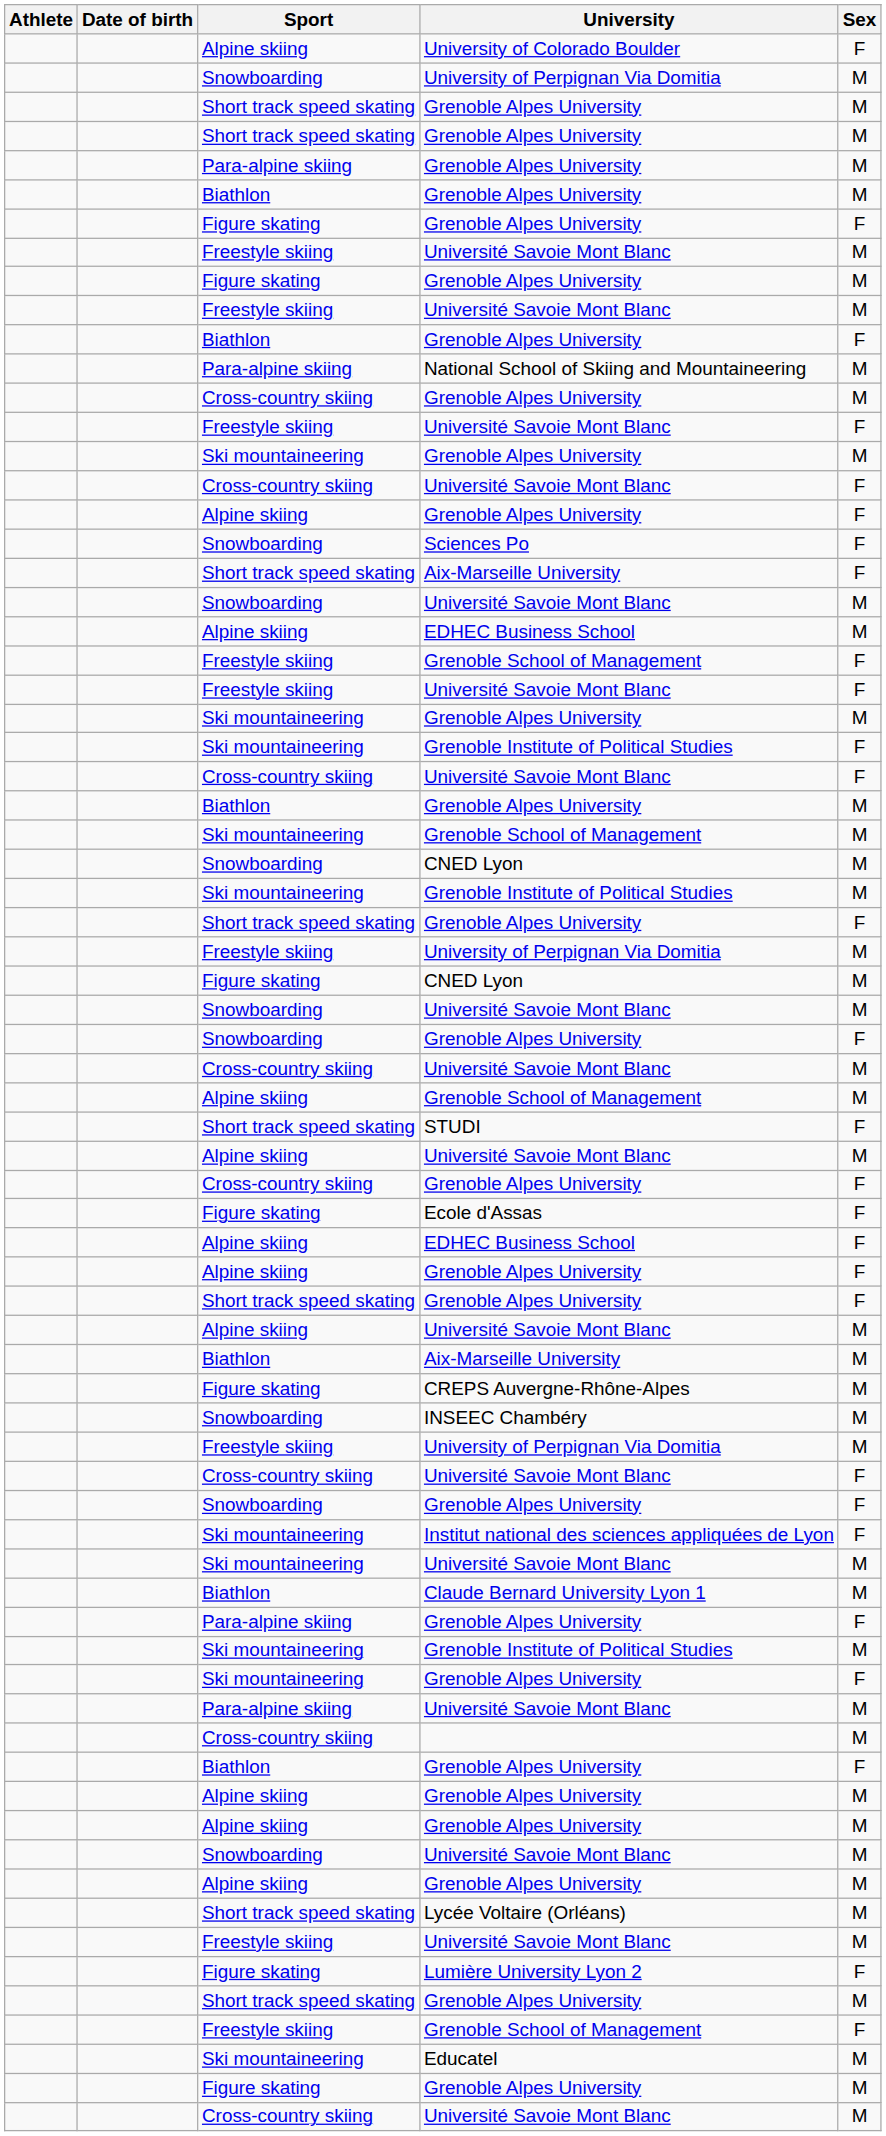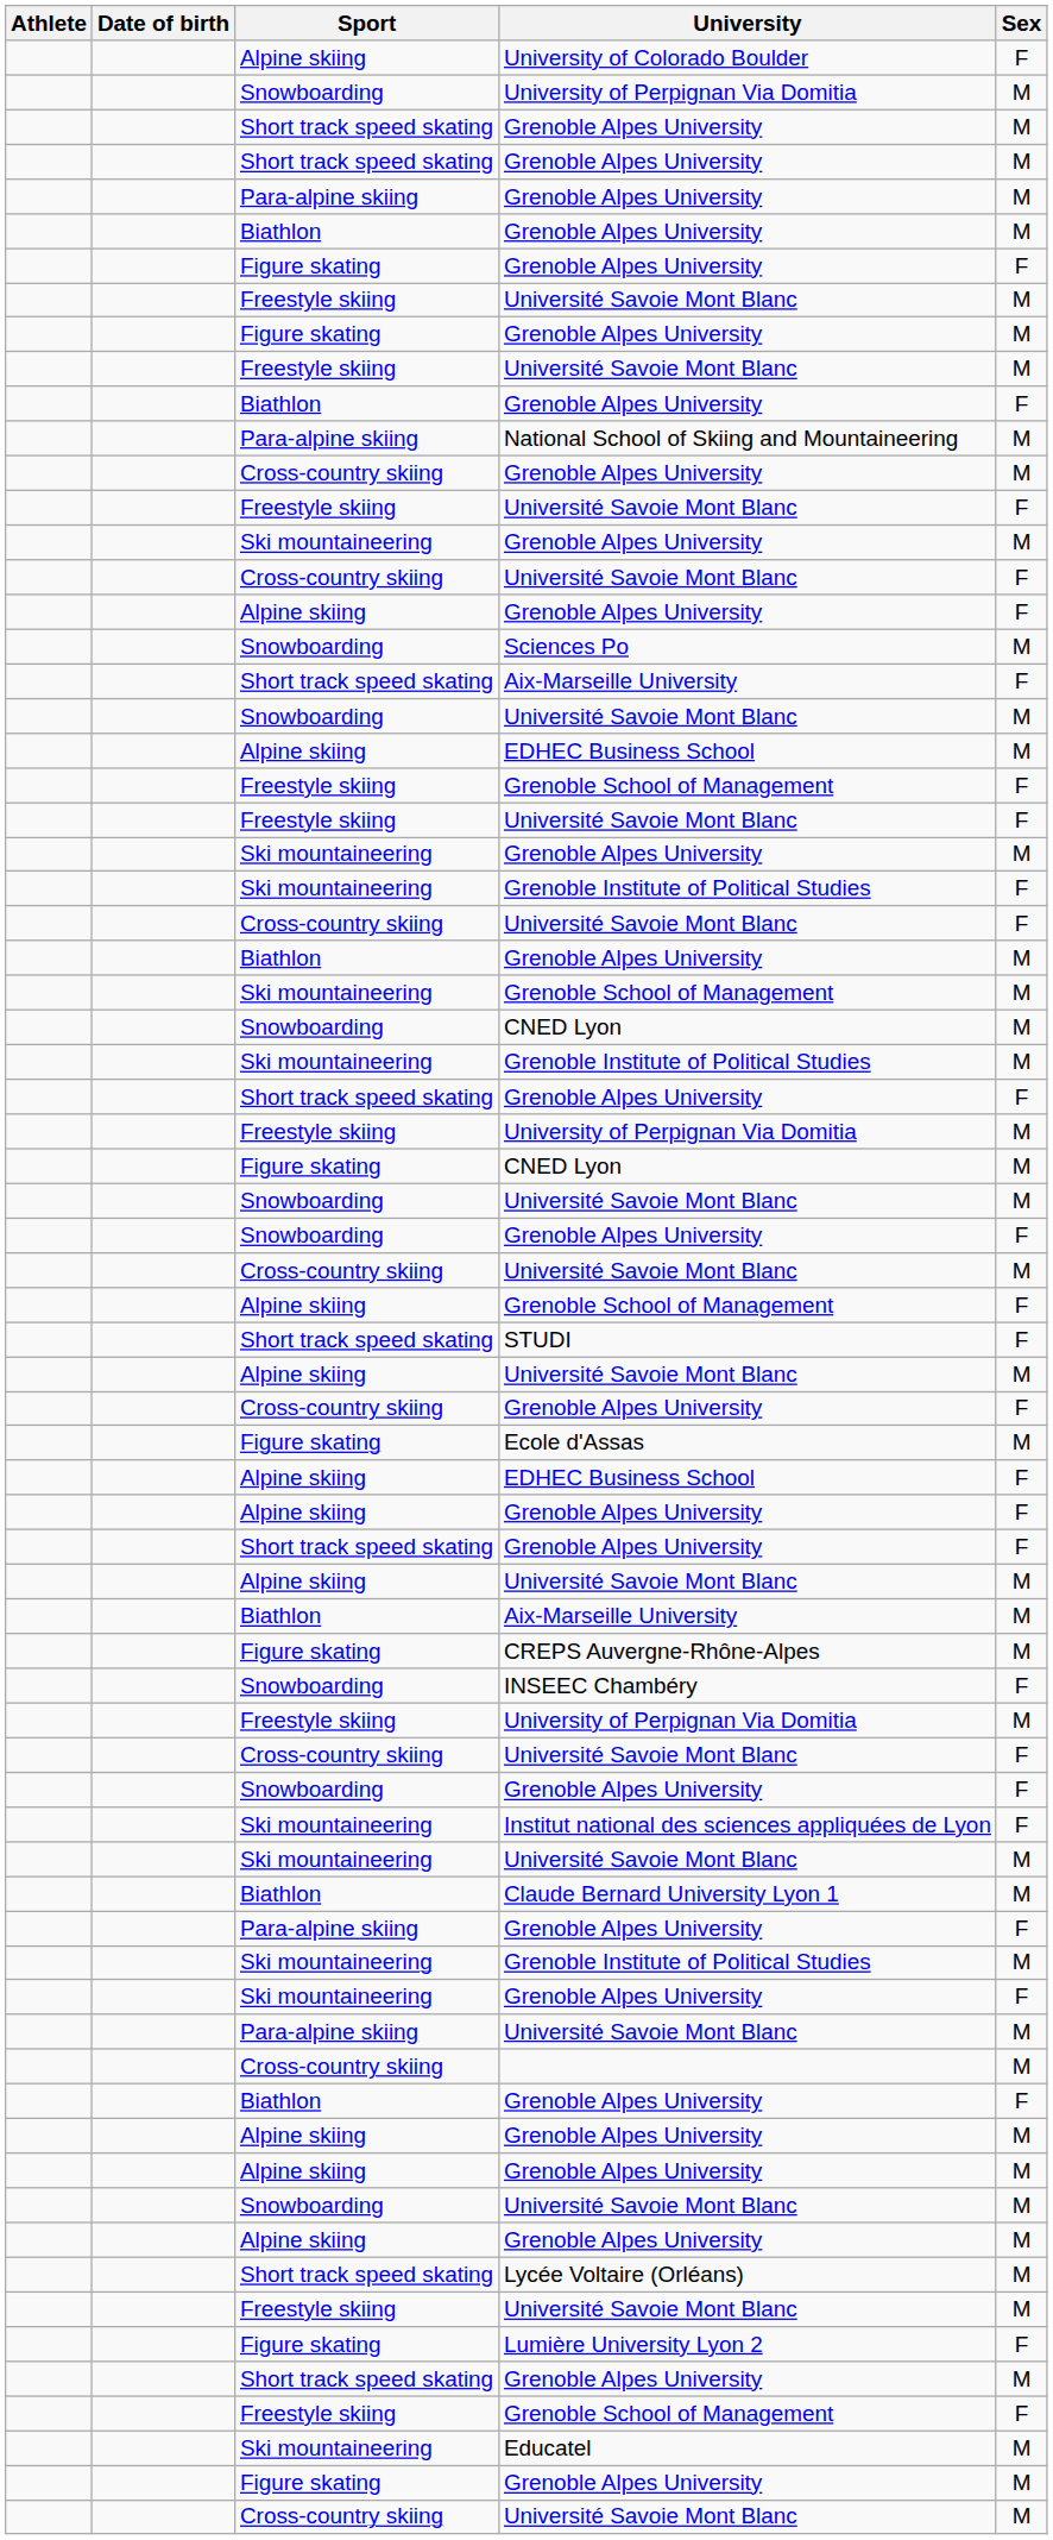 <table class="wikitable sortable" style="font-size:93%">
 <tr>
 <th>Athlete</th>
 <th>Date of birth</th>
 <th>Sport</th>
 <th>University</th>
 <th>Sex</th>
 </tr>
 <tr>
 <td></td>
 <td></td>
 <td><a href='#'>Alpine skiing</a></td>
 <td><a href='#'>University of Colorado Boulder</a></td>
 <td align=center>F</td>
 </tr>
 <tr>
 <td></td>
 <td></td>
 <td><a href='#'>Snowboarding</a></td>
 <td><a href='#'>University of Perpignan Via Domitia</a></td>
 <td align=center>M</td>
 </tr>
 <tr>
 <td></td>
 <td></td>
 <td><a href='#'>Short track speed skating</a></td>
 <td><a href='#'>Grenoble Alpes University</a></td>
 <td align=center>M</td>
 </tr>
 <tr>
 <td></td>
 <td></td>
 <td><a href='#'>Short track speed skating</a></td>
 <td><a href='#'>Grenoble Alpes University</a></td>
 <td align=center>M</td>
 </tr>
 <tr>
 <td></td>
 <td></td>
 <td><a href='#'>Para-alpine skiing</a></td>
 <td><a href='#'>Grenoble Alpes University</a></td>
 <td align=center>M</td>
 </tr>
 <tr>
 <td></td>
 <td></td>
 <td><a href='#'>Biathlon</a></td>
 <td><a href='#'>Grenoble Alpes University</a></td>
 <td align=center>M</td>
 </tr>
 <tr>
 <td></td>
 <td></td>
 <td><a href='#'>Figure skating</a></td>
 <td><a href='#'>Grenoble Alpes University</a></td>
 <td align=center>F</td>
 </tr>
 <tr>
 <td></td>
 <td></td>
 <td><a href='#'>Freestyle skiing</a></td>
 <td><a href='#'>Université Savoie Mont Blanc</a></td>
 <td align=center>M</td>
 </tr>
 <tr>
 <td></td>
 <td></td>
 <td><a href='#'>Figure skating</a></td>
 <td><a href='#'>Grenoble Alpes University</a></td>
 <td align=center>M</td>
 </tr>
 <tr>
 <td></td>
 <td></td>
 <td><a href='#'>Freestyle skiing</a></td>
 <td><a href='#'>Université Savoie Mont Blanc</a></td>
 <td align=center>M</td>
 </tr>
 <tr>
 <td></td>
 <td></td>
 <td><a href='#'>Biathlon</a></td>
 <td><a href='#'>Grenoble Alpes University</a></td>
 <td align=center>F</td>
 </tr>
 <tr>
 <td></td>
 <td></td>
 <td><a href='#'>Para-alpine skiing</a></td>
 <td>National School of Skiing and Mountaineering</td>
 <td align=center>M</td>
 </tr>
 <tr>
 <td></td>
 <td></td>
 <td><a href='#'>Cross-country skiing</a></td>
 <td><a href='#'>Grenoble Alpes University</a></td>
 <td align=center>M</td>
 </tr>
 <tr>
 <td></td>
 <td></td>
 <td><a href='#'>Freestyle skiing</a></td>
 <td><a href='#'>Université Savoie Mont Blanc</a></td>
 <td align=center>F</td>
 </tr>
 <tr>
 <td></td>
 <td></td>
 <td><a href='#'>Ski mountaineering</a></td>
 <td><a href='#'>Grenoble Alpes University</a></td>
 <td align=center>M</td>
 </tr>
 <tr>
 <td></td>
 <td></td>
 <td><a href='#'>Cross-country skiing</a></td>
 <td><a href='#'>Université Savoie Mont Blanc</a></td>
 <td align=center>F</td>
 </tr>
 <tr>
 <td></td>
 <td></td>
 <td><a href='#'>Alpine skiing</a></td>
 <td><a href='#'>Grenoble Alpes University</a></td>
 <td align=center>F</td>
 </tr>
 <tr>
 <td></td>
 <td></td>
 <td><a href='#'>Snowboarding</a></td>
 <td><a href='#'>Sciences Po</a></td>
-<td align=center>F</td>
+<td align=center>M</td>
 </tr>
 <tr>
 <td></td>
 <td></td>
 <td><a href='#'>Short track speed skating</a></td>
 <td><a href='#'>Aix-Marseille University</a></td>
 <td align=center>F</td>
 </tr>
 <tr>
 <td></td>
 <td></td>
 <td><a href='#'>Snowboarding</a></td>
 <td><a href='#'>Université Savoie Mont Blanc</a></td>
 <td align=center>M</td>
 </tr>
 <tr>
 <td></td>
 <td></td>
 <td><a href='#'>Alpine skiing</a></td>
 <td><a href='#'>EDHEC Business School</a></td>
 <td align=center>M</td>
 </tr>
 <tr>
 <td></td>
 <td></td>
 <td><a href='#'>Freestyle skiing</a></td>
 <td><a href='#'>Grenoble School of Management</a></td>
 <td align=center>F</td>
 </tr>
 <tr>
 <td></td>
 <td></td>
 <td><a href='#'>Freestyle skiing</a></td>
 <td><a href='#'>Université Savoie Mont Blanc</a></td>
 <td align=center>F</td>
 </tr>
 <tr>
 <td></td>
 <td></td>
 <td><a href='#'>Ski mountaineering</a></td>
 <td><a href='#'>Grenoble Alpes University</a></td>
 <td align=center>M</td>
 </tr>
 <tr>
 <td></td>
 <td></td>
 <td><a href='#'>Ski mountaineering</a></td>
 <td><a href='#'>Grenoble Institute of Political Studies</a></td>
 <td align=center>F</td>
 </tr>
 <tr>
 <td></td>
 <td></td>
 <td><a href='#'>Cross-country skiing</a></td>
 <td><a href='#'>Université Savoie Mont Blanc</a></td>
 <td align=center>F</td>
 </tr>
 <tr>
 <td></td>
 <td></td>
 <td><a href='#'>Biathlon</a></td>
 <td><a href='#'>Grenoble Alpes University</a></td>
 <td align=center>M</td>
 </tr>
 <tr>
 <td></td>
 <td></td>
 <td><a href='#'>Ski mountaineering</a></td>
 <td><a href='#'>Grenoble School of Management</a></td>
 <td align=center>M</td>
 </tr>
 <tr>
 <td></td>
 <td></td>
 <td><a href='#'>Snowboarding</a></td>
 <td>CNED Lyon</td>
 <td align=center>M</td>
 </tr>
 <tr>
 <td></td>
 <td></td>
 <td><a href='#'>Ski mountaineering</a></td>
 <td><a href='#'>Grenoble Institute of Political Studies</a></td>
 <td align=center>M</td>
 </tr>
 <tr>
 <td></td>
 <td></td>
 <td><a href='#'>Short track speed skating</a></td>
 <td><a href='#'>Grenoble Alpes University</a></td>
 <td align=center>F</td>
 </tr>
 <tr>
 <td></td>
 <td></td>
 <td><a href='#'>Freestyle skiing</a></td>
 <td><a href='#'>University of Perpignan Via Domitia</a></td>
 <td align=center>M</td>
 </tr>
 <tr>
 <td></td>
 <td></td>
 <td><a href='#'>Figure skating</a></td>
 <td>CNED Lyon</td>
 <td align=center>M</td>
 </tr>
 <tr>
 <td></td>
 <td></td>
 <td><a href='#'>Snowboarding</a></td>
 <td><a href='#'>Université Savoie Mont Blanc</a></td>
 <td align=center>M</td>
 </tr>
 <tr>
 <td></td>
 <td></td>
 <td><a href='#'>Snowboarding</a></td>
 <td><a href='#'>Grenoble Alpes University</a></td>
 <td align=center>F</td>
 </tr>
 <tr>
 <td></td>
 <td></td>
 <td><a href='#'>Cross-country skiing</a></td>
 <td><a href='#'>Université Savoie Mont Blanc</a></td>
 <td align=center>M</td>
 </tr>
 <tr>
 <td></td>
 <td></td>
 <td><a href='#'>Alpine skiing</a></td>
 <td><a href='#'>Grenoble School of Management</a></td>
-<td align=center>M</td>
+<td align=center>F</td>
 </tr>
 <tr>
 <td></td>
 <td></td>
 <td><a href='#'>Short track speed skating</a></td>
 <td>STUDI</td>
 <td align=center>F</td>
 </tr>
 <tr>
 <td></td>
 <td></td>
 <td><a href='#'>Alpine skiing</a></td>
 <td><a href='#'>Université Savoie Mont Blanc</a></td>
 <td align=center>M</td>
 </tr>
 <tr>
 <td></td>
 <td></td>
 <td><a href='#'>Cross-country skiing</a></td>
 <td><a href='#'>Grenoble Alpes University</a></td>
 <td align=center>F</td>
 </tr>
 <tr>
 <td></td>
 <td></td>
 <td><a href='#'>Figure skating</a></td>
 <td>Ecole d'Assas</td>
-<td align=center>F</td>
+<td align=center>M</td>
 </tr>
 <tr>
 <td></td>
 <td></td>
 <td><a href='#'>Alpine skiing</a></td>
 <td><a href='#'>EDHEC Business School</a></td>
 <td align=center>F</td>
 </tr>
 <tr>
 <td></td>
 <td></td>
 <td><a href='#'>Alpine skiing</a></td>
 <td><a href='#'>Grenoble Alpes University</a></td>
 <td align=center>F</td>
 </tr>
 <tr>
 <td></td>
 <td></td>
 <td><a href='#'>Short track speed skating</a></td>
 <td><a href='#'>Grenoble Alpes University</a></td>
 <td align=center>F</td>
 </tr>
 <tr>
 <td></td>
 <td></td>
 <td><a href='#'>Alpine skiing</a></td>
 <td><a href='#'>Université Savoie Mont Blanc</a></td>
 <td align=center>M</td>
 </tr>
 <tr>
 <td></td>
 <td></td>
 <td><a href='#'>Biathlon</a></td>
 <td><a href='#'>Aix-Marseille University</a></td>
 <td align=center>M</td>
 </tr>
 <tr>
 <td></td>
 <td></td>
 <td><a href='#'>Figure skating</a></td>
 <td>CREPS Auvergne-Rhône-Alpes</td>
 <td align=center>M</td>
 </tr>
 <tr>
 <td></td>
 <td></td>
 <td><a href='#'>Snowboarding</a></td>
 <td>INSEEC Chambéry</td>
-<td align=center>M</td>
+<td align=center>F</td>
 </tr>
 <tr>
 <td></td>
 <td></td>
 <td><a href='#'>Freestyle skiing</a></td>
 <td><a href='#'>University of Perpignan Via Domitia</a></td>
 <td align=center>M</td>
 </tr>
 <tr>
 <td></td>
 <td></td>
 <td><a href='#'>Cross-country skiing</a></td>
 <td><a href='#'>Université Savoie Mont Blanc</a></td>
 <td align=center>F</td>
 </tr>
 <tr>
 <td></td>
 <td></td>
 <td><a href='#'>Snowboarding</a></td>
 <td><a href='#'>Grenoble Alpes University</a></td>
 <td align=center>F</td>
 </tr>
 <tr>
 <td></td>
 <td></td>
 <td><a href='#'>Ski mountaineering</a></td>
 <td><a href='#'>Institut national des sciences appliquées de Lyon</a></td>
 <td align=center>F</td>
 </tr>
 <tr>
 <td></td>
 <td></td>
 <td><a href='#'>Ski mountaineering</a></td>
 <td><a href='#'>Université Savoie Mont Blanc</a></td>
 <td align=center>M</td>
 </tr>
 <tr>
 <td></td>
 <td></td>
 <td><a href='#'>Biathlon</a></td>
 <td><a href='#'>Claude Bernard University Lyon 1</a></td>
 <td align=center>M</td>
 </tr>
 <tr>
 <td></td>
 <td></td>
 <td><a href='#'>Para-alpine skiing</a></td>
 <td><a href='#'>Grenoble Alpes University</a></td>
 <td align=center>F</td>
 </tr>
 <tr>
 <td></td>
 <td></td>
 <td><a href='#'>Ski mountaineering</a></td>
 <td><a href='#'>Grenoble Institute of Political Studies</a></td>
 <td align=center>M</td>
 </tr>
 <tr>
 <td></td>
 <td></td>
 <td><a href='#'>Ski mountaineering</a></td>
 <td><a href='#'>Grenoble Alpes University</a></td>
 <td align=center>F</td>
 </tr>
 <tr>
 <td></td>
 <td></td>
 <td><a href='#'>Para-alpine skiing</a></td>
 <td><a href='#'>Université Savoie Mont Blanc</a></td>
 <td align=center>M</td>
 </tr>
 <tr>
 <td></td>
 <td></td>
 <td><a href='#'>Cross-country skiing</a></td>
 <td></td>
 <td align=center>M</td>
 </tr>
 <tr>
 <td></td>
 <td></td>
 <td><a href='#'>Biathlon</a></td>
 <td><a href='#'>Grenoble Alpes University</a></td>
 <td align=center>F</td>
 </tr>
 <tr>
 <td></td>
 <td></td>
 <td><a href='#'>Alpine skiing</a></td>
 <td><a href='#'>Grenoble Alpes University</a></td>
 <td align=center>M</td>
 </tr>
 <tr>
 <td></td>
 <td></td>
 <td><a href='#'>Alpine skiing</a></td>
 <td><a href='#'>Grenoble Alpes University</a></td>
 <td align=center>M</td>
 </tr>
 <tr>
 <td></td>
 <td></td>
 <td><a href='#'>Snowboarding</a></td>
 <td><a href='#'>Université Savoie Mont Blanc</a></td>
 <td align=center>M</td>
 </tr>
 <tr>
 <td></td>
 <td></td>
 <td><a href='#'>Alpine skiing</a></td>
 <td><a href='#'>Grenoble Alpes University</a></td>
 <td align=center>M</td>
 </tr>
 <tr>
 <td></td>
 <td></td>
 <td><a href='#'>Short track speed skating</a></td>
 <td>Lycée Voltaire (Orléans)</td>
 <td align=center>M</td>
 </tr>
 <tr>
 <td></td>
 <td></td>
 <td><a href='#'>Freestyle skiing</a></td>
 <td><a href='#'>Université Savoie Mont Blanc</a></td>
 <td align=center>M</td>
 </tr>
 <tr>
 <td></td>
 <td></td>
 <td><a href='#'>Figure skating</a></td>
 <td><a href='#'>Lumière University Lyon 2</a></td>
 <td align=center>F</td>
 </tr>
 <tr>
 <td></td>
 <td></td>
 <td><a href='#'>Short track speed skating</a></td>
 <td><a href='#'>Grenoble Alpes University</a></td>
 <td align=center>M</td>
 </tr>
 <tr>
 <td></td>
 <td></td>
 <td><a href='#'>Freestyle skiing</a></td>
 <td><a href='#'>Grenoble School of Management</a></td>
 <td align=center>F</td>
 </tr>
 <tr>
 <td></td>
 <td></td>
 <td><a href='#'>Ski mountaineering</a></td>
 <td>Educatel</td>
 <td align=center>M</td>
 </tr>
 <tr>
 <td></td>
 <td></td>
 <td><a href='#'>Figure skating</a></td>
 <td><a href='#'>Grenoble Alpes University</a></td>
 <td align=center>M</td>
 </tr>
 <tr>
 <td></td>
 <td></td>
 <td><a href='#'>Cross-country skiing</a></td>
 <td><a href='#'>Université Savoie Mont Blanc</a></td>
 <td align=center>M</td>
 </tr>
 </table>
